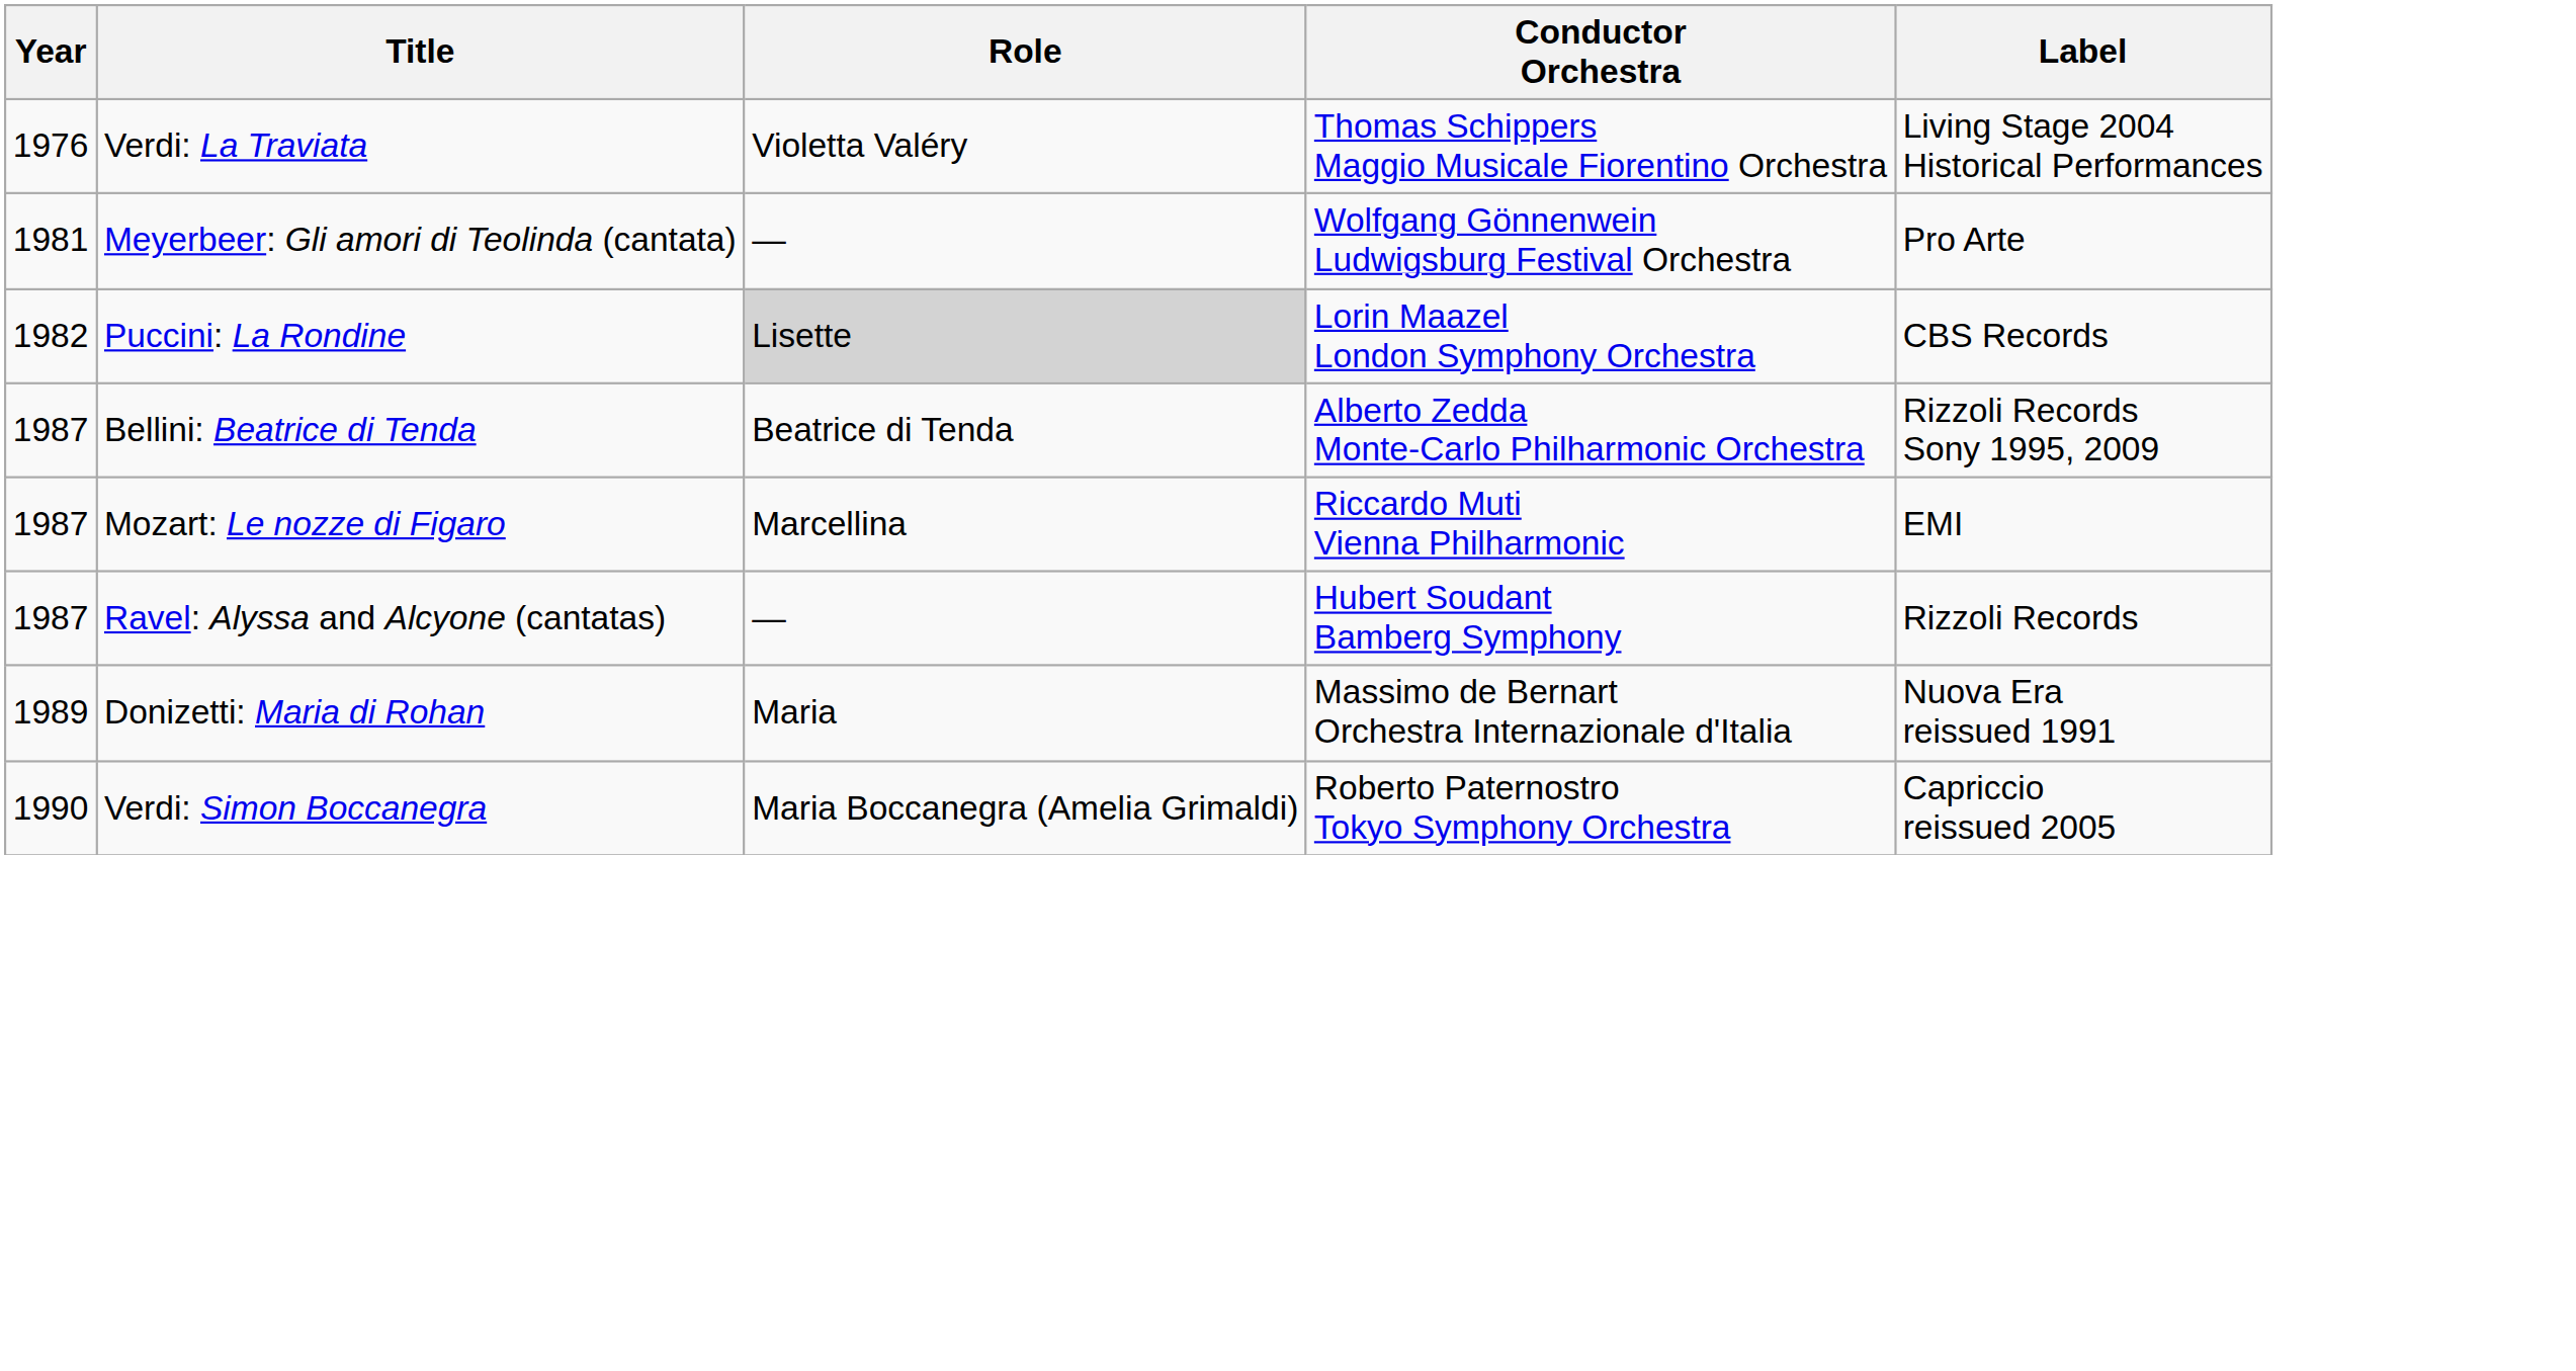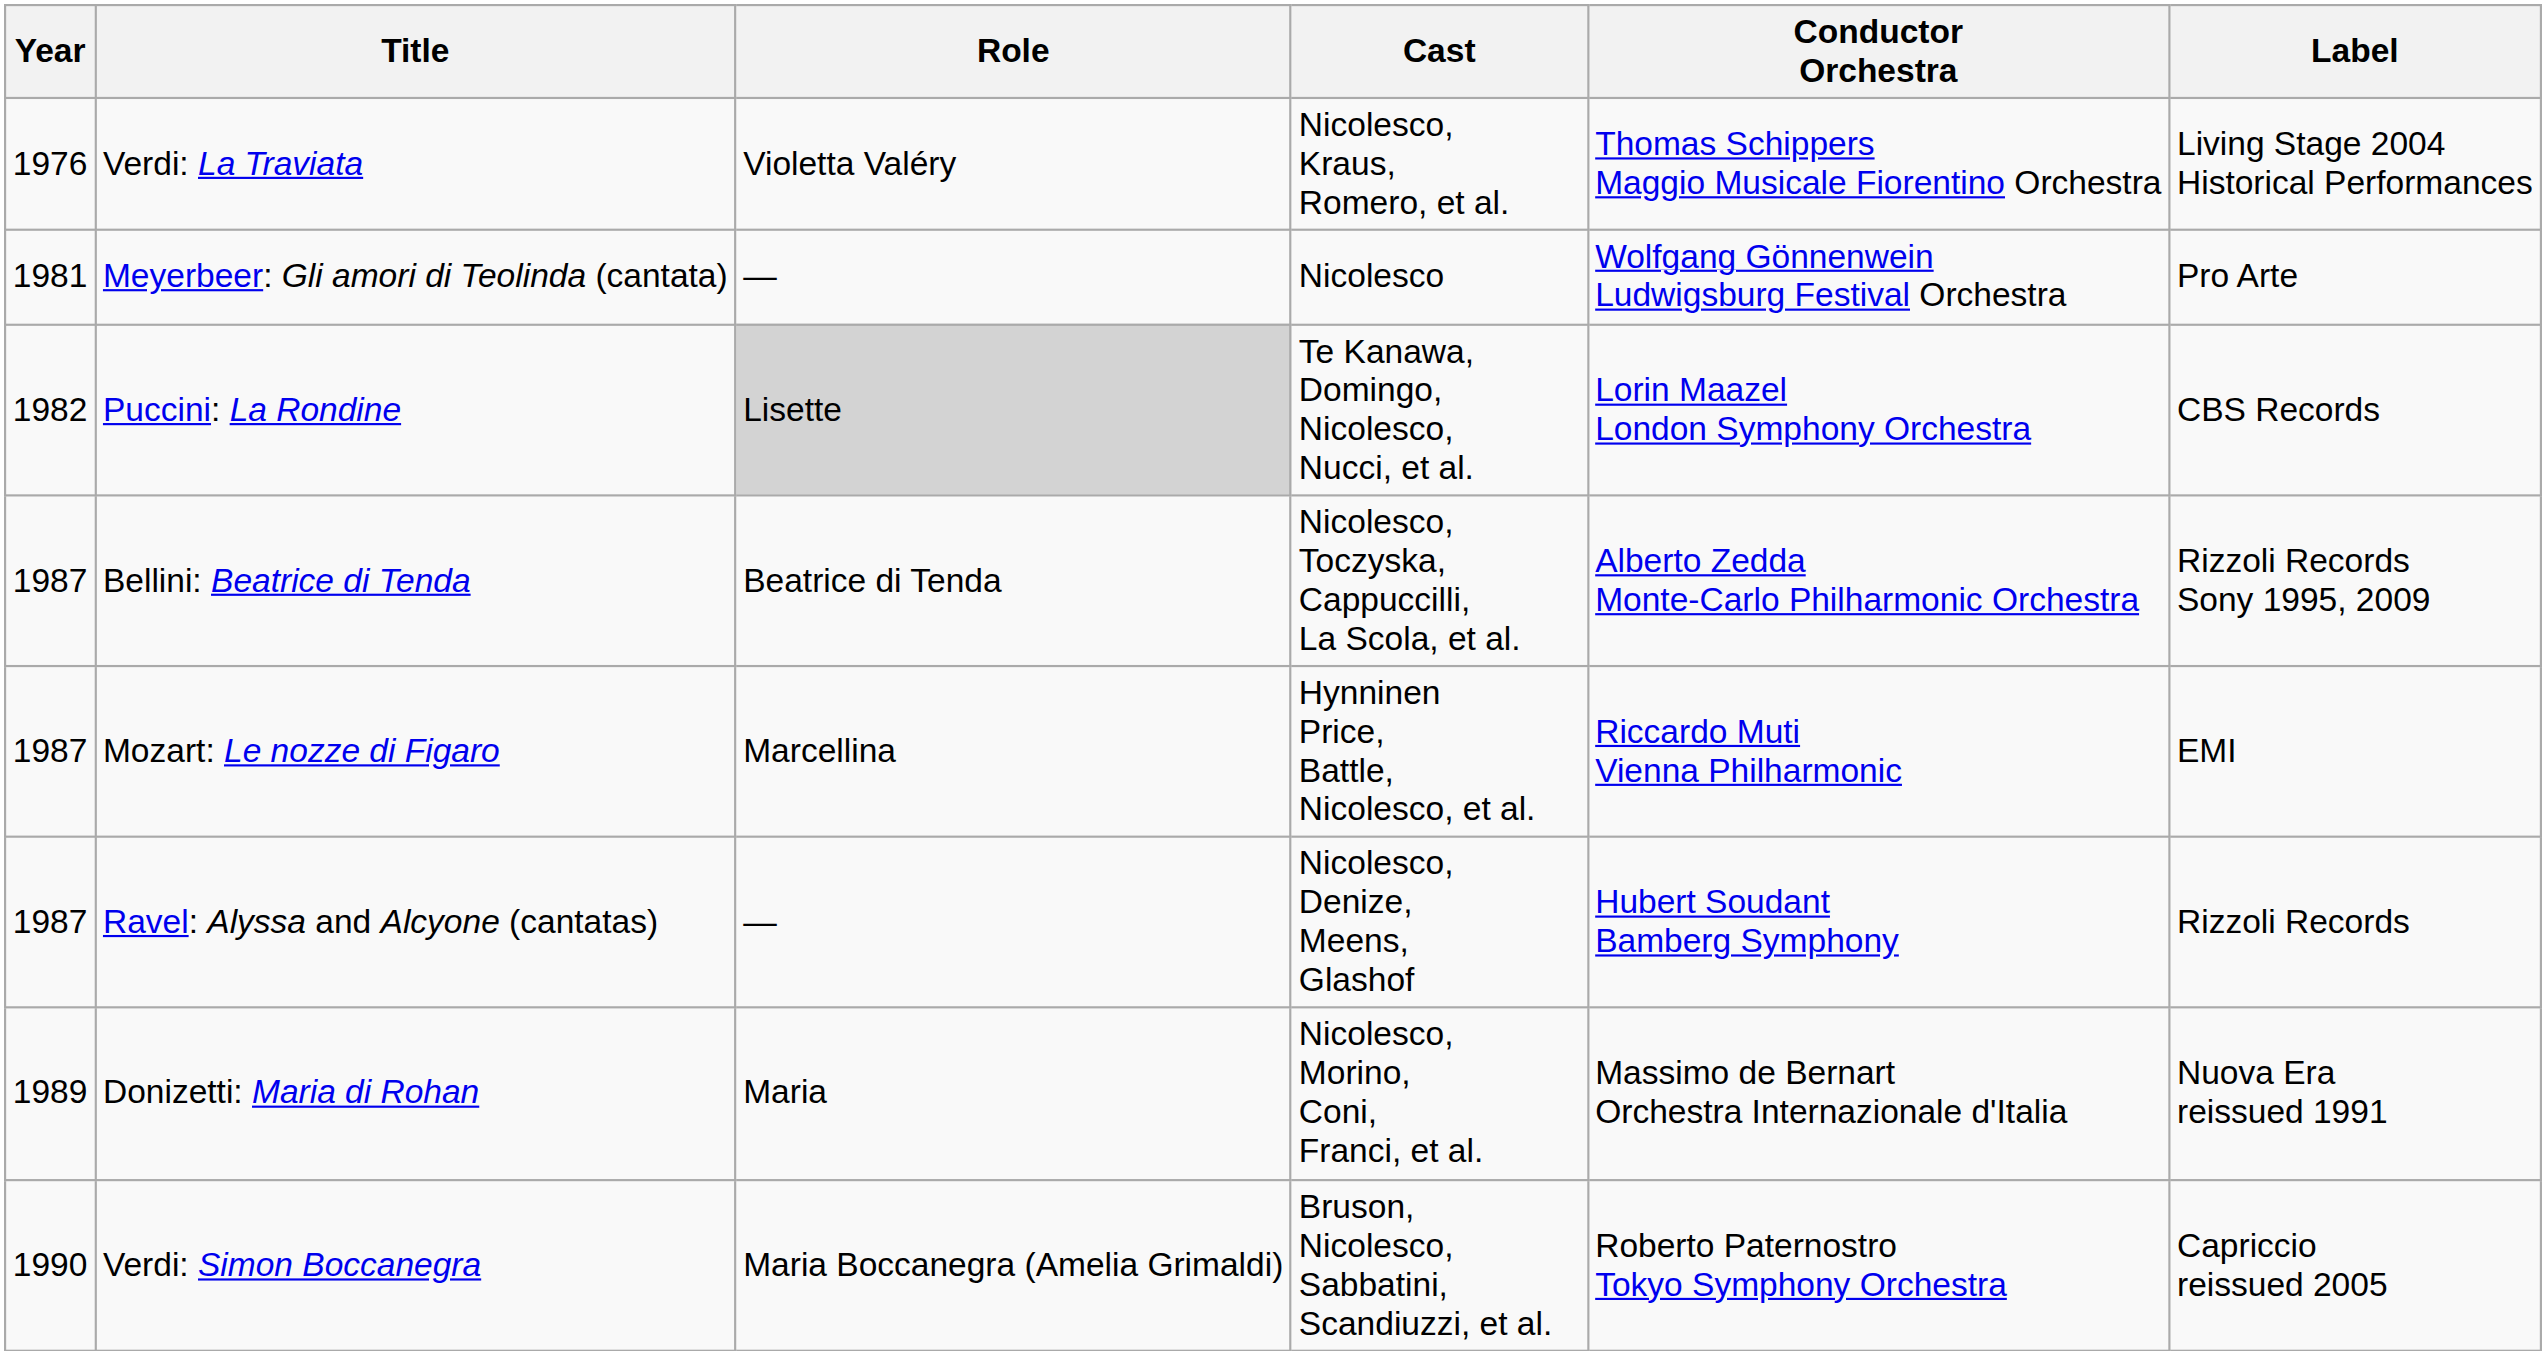 <table class="wikitable" style="font-size:97%;">
 <tr>
 <th>Year</th>
 <th>Title</th>
 <th>Role</th>
+<th Width="130">Cast</th>
 <th>Conductor<br>Orchestra</th>
 <th>Label</th>
 </tr>
 <tr>
 <td>1976</td>
 <td>Verdi: <em><a href='#'>La Traviata</a></em></td>
 <td>Violetta Valéry</td>
+<td>Nicolesco,<br>Kraus,<br>Romero, et al.</td>
 <td><a href='#'>Thomas Schippers</a><br> <a href='#'>Maggio Musicale Fiorentino</a> Orchestra</td>
 <td>Living Stage 2004<br>Historical Performances</td>
 </tr>
 <tr>
 <td>1981</td>
 <td><a href='#'>Meyerbeer</a>: <em>Gli amori di Teolinda</em> (cantata)</td>
 <td>—</td>
+<td>Nicolesco</td>
 <td><a href='#'>Wolfgang Gönnenwein</a><br><a href='#'>Ludwigsburg Festival</a> Orchestra</td>
 <td>Pro Arte</td>
 </tr>
 <tr>
 <td>1982</td>
 <td><a href='#'>Puccini</a>: <em><a href='#'>La Rondine</a></em></td>
 <td style="background: lightgrey;">Lisette</td>
+<td>Te Kanawa,<br>Domingo,<br>Nicolesco,<br>Nucci, et al.</td>
 <td><a href='#'>Lorin Maazel</a><br><a href='#'>London Symphony Orchestra</a></td>
 <td>CBS Records</td>
 </tr>
 <tr>
 <td>1987</td>
 <td>Bellini: <em><a href='#'>Beatrice di Tenda</a></em></td>
 <td>Beatrice di Tenda</td>
+<td>Nicolesco,<br>Toczyska,<br>Cappuccilli,<br>La Scola, et al.</td>
 <td><a href='#'>Alberto Zedda</a><br><a href='#'>Monte-Carlo Philharmonic Orchestra</a></td>
 <td>Rizzoli Records<br> Sony 1995, 2009</td>
 </tr>
 <tr>
 <td>1987</td>
 <td>Mozart: <em><a href='#'>Le nozze di Figaro</a></em></td>
 <td>Marcellina</td>
+<td>Hynninen<br>Price,<br>Battle,<br>Nicolesco, et al.</td>
 <td><a href='#'>Riccardo Muti</a><br><a href='#'>Vienna Philharmonic</a></td>
 <td>EMI</td>
 </tr>
 <tr>
 <td>1987</td>
 <td><a href='#'>Ravel</a>: <em>Alyssa</em> and <em>Alcyone</em> (cantatas)</td>
 <td>—</td>
+<td>Nicolesco,<br>Denize,<br>Meens,<br>Glashof</td>
 <td><a href='#'>Hubert Soudant</a><br><a href='#'>Bamberg Symphony</a></td>
 <td>Rizzoli Records</td>
 </tr>
 <tr>
 <td>1989</td>
 <td>Donizetti: <em><a href='#'>Maria di Rohan</a></em></td>
 <td>Maria</td>
+<td>Nicolesco,<br>Morino,<br>Coni,<br>Franci, et al.</td>
 <td>Massimo de Bernart<br>Orchestra Internazionale d'Italia</td>
 <td>Nuova Era<br>reissued 1991</td>
 </tr>
 <tr>
 <td>1990</td>
 <td>Verdi: <em><a href='#'>Simon Boccanegra</a></em></td>
 <td>Maria Boccanegra (Amelia Grimaldi)</td>
+<td>Bruson,<br>Nicolesco,<br>Sabbatini,<br>Scandiuzzi, et al.</td>
 <td>Roberto Paternostro<br><a href='#'>Tokyo Symphony Orchestra</a></td>
 <td>Capriccio<br>reissued 2005</td>
 </tr>
 </table>
